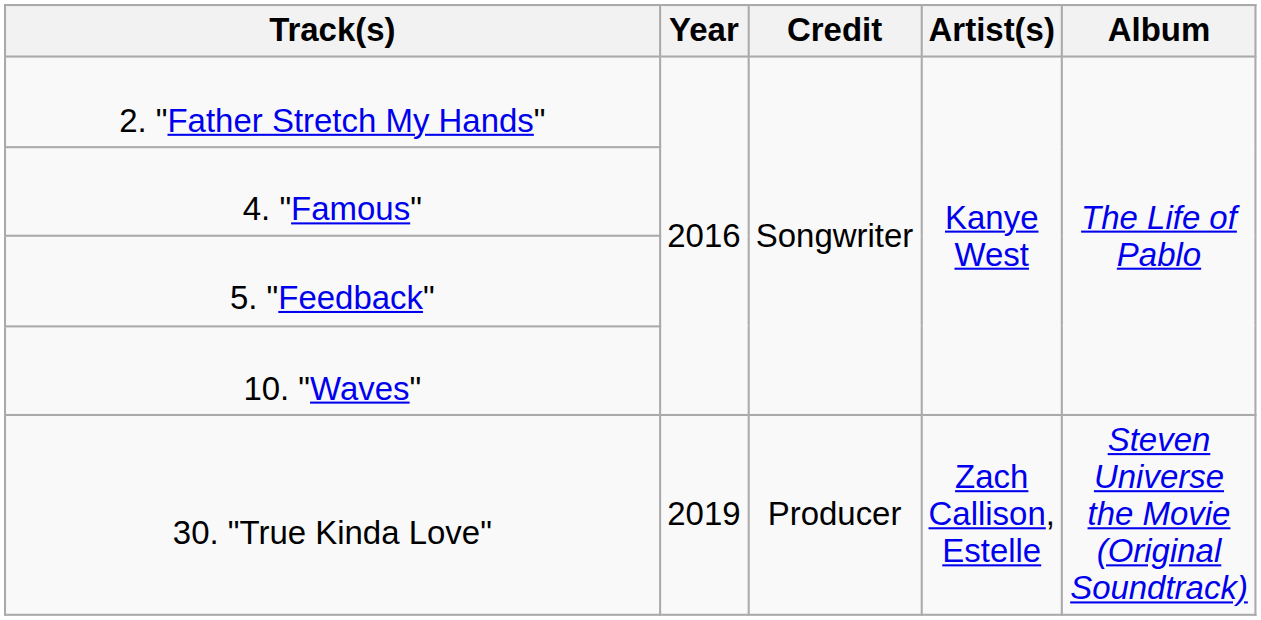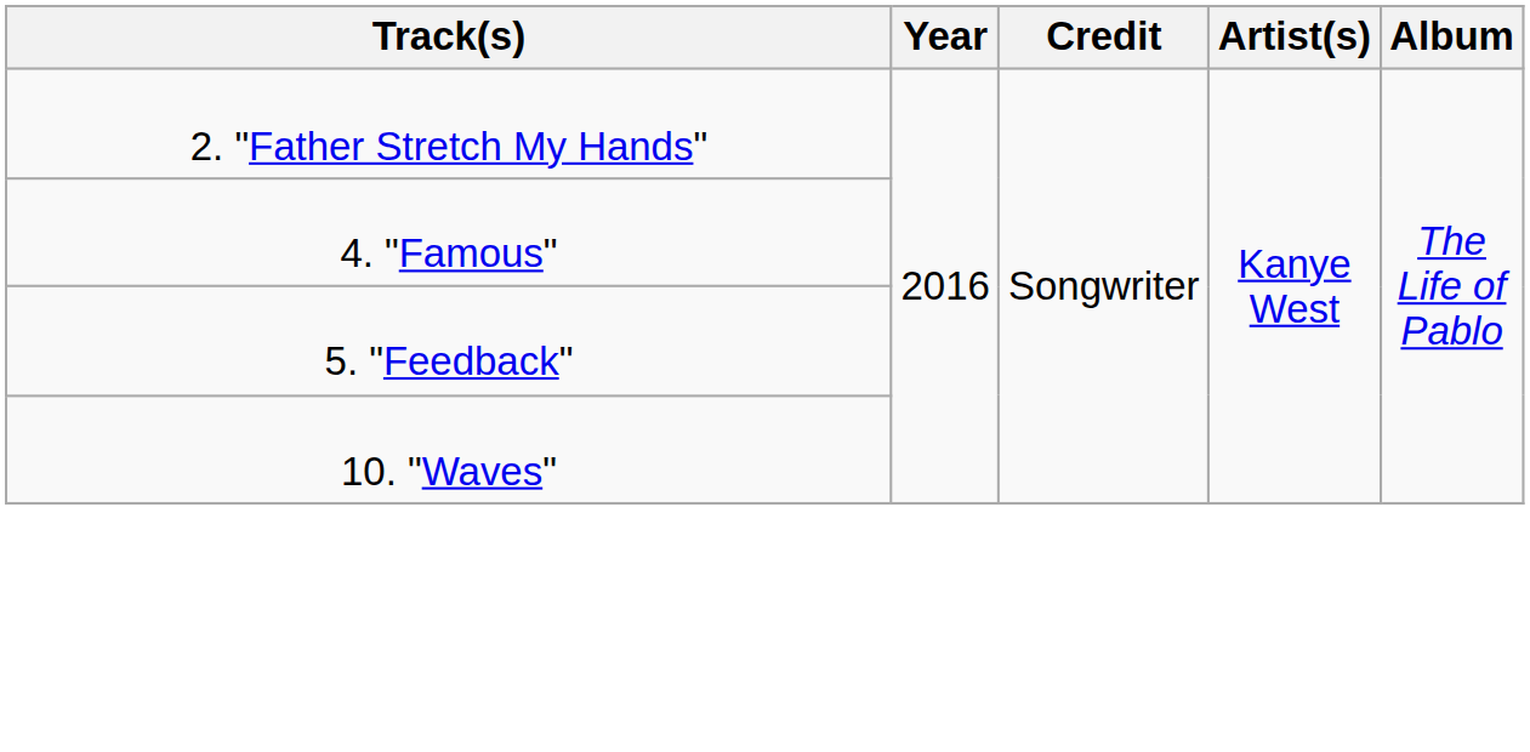 <table class="wikitable plainrowheaders" style="text-align:center;">
 <tr>
 <th scope="col" style="width:24em;">Track(s)</th>
 <th scope="col" style="width:1em;">Year</th>
 <th scope="col">Credit</th>
 <th scope="col">Artist(s)</th>
 <th scope="col">Album</th>
 </tr>
 <tr>
 <td><br>2. "<a href='#'>Father Stretch My Hands</a>"</td>
 <td rowspan="4">2016</td>
 <td rowspan="4">Songwriter</td>
 <td rowspan="4"><a href='#'>Kanye West</a></td>
 <td rowspan="4"><em><a href='#'>The Life of Pablo</a></em></td>
 </tr>
 <tr>
 <td><br>4. "<a href='#'>Famous</a>"</td>
 </tr>
 <tr>
 <td><br>5. "<a href='#'>Feedback</a>"</td>
 </tr>
 <tr>
 <td><br>10. "<a href='#'>Waves</a>"</td>
 </tr>
-<tr>
-<td><br>30. "True Kinda Love"</td>
-<td>2019</td>
-<td>Producer </td>
-<td><a href='#'>Zach Callison</a>, <a href='#'>Estelle</a></td>
-<td><em><a href='#'>Steven Universe the Movie (Original Soundtrack)</a></em></td>
-</tr>
 </table>
